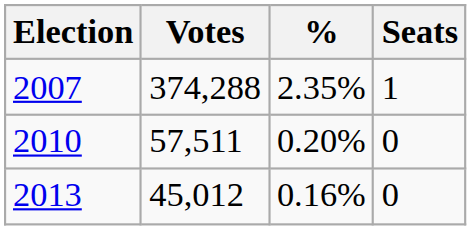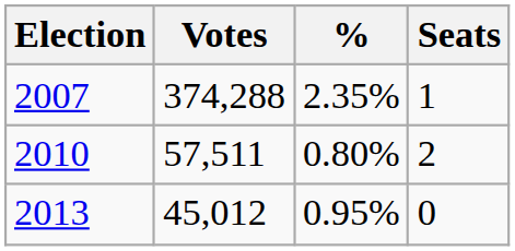 <table class=wikitable>
 <tr>
 <th>Election</th>
 <th>Votes</th>
 <th>%</th>
 <th>Seats</th>
 </tr>
 <tr>
 <td><a href='#'>2007</a></td>
 <td>374,288</td>
 <td>2.35%</td>
 <td>1</td>
 </tr>
 <tr>
 <td><a href='#'>2010</a></td>
 <td>57,511</td>
-<td>0.20%</td>
-<td>0</td>
+<td>0.80%</td>
+<td>2</td>
 </tr>
 <tr>
 <td><a href='#'>2013</a></td>
 <td>45,012</td>
-<td>0.16%</td>
+<td>0.95%</td>
 <td>0</td>
 </tr>
 </table>
